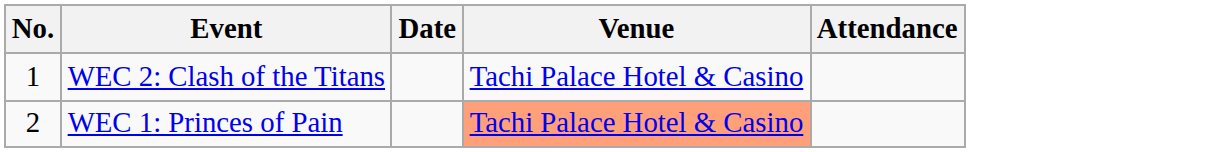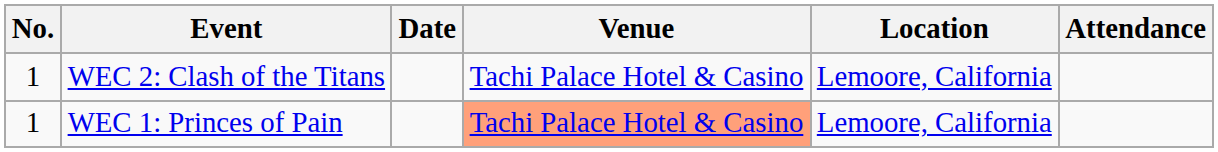 <table class="sortable wikitable succession-box" style="font-size:90%;">
 <tr>
 <th>No.</th>
 <th>Event</th>
 <th>Date</th>
 <th>Venue</th>
+<th>Location</th>
 <th>Attendance</th>
 </tr>
 <tr>
 <td align=center>1</td>
 <td><a href='#'> WEC 2: Clash of the Titans</a></td>
 <td></td>
 <td><a href='#'>Tachi Palace Hotel & Casino</a></td>
+<td><a href='#'>Lemoore, California</a></td>
 <td></td>
 </tr>
 <tr>
-<td align=center>2</td>
+<td align=center>1</td>
 <td><a href='#'> WEC 1: Princes of Pain</a></td>
 <td></td>
 <td style="background: lightsalmon;"><a href='#'>Tachi Palace Hotel & Casino</a></td>
+<td><a href='#'>Lemoore, California</a></td>
 <td></td>
 </tr>
 </table>
